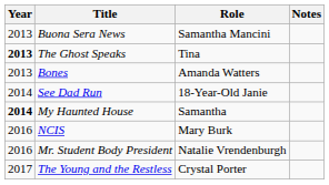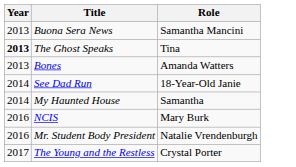 <table class="wikitable sortable">
 <tr>
 <th>Year</th>
 <th>Title</th>
 <th>Role</th>
-<th class="unsortable">Notes</th>
 </tr>
 <tr>
 <td>2013</td>
 <td><em>Buona Sera News</em></td>
 <td>Samantha Mancini</td>
-<td></td>
 </tr>
 <tr>
 <td><strong>2013</strong></td>
 <td><em>The Ghost Speaks</em></td>
 <td>Tina</td>
-<td></td>
 </tr>
 <tr>
 <td>2013</td>
 <td><em><a href='#'>Bones</a></em></td>
 <td>Amanda Watters</td>
-<td></td>
 </tr>
 <tr>
 <td>2014</td>
 <td><em><a href='#'>See Dad Run</a></em></td>
 <td>18-Year-Old Janie</td>
-<td></td>
 </tr>
 <tr>
-<td><strong>2014</strong></td>
+<td>2014</td>
 <td><em>My Haunted House</em></td>
 <td>Samantha</td>
-<td></td>
 </tr>
 <tr>
 <td>2016</td>
 <td><em><a href='#'>NCIS</a></em></td>
 <td>Mary Burk</td>
-<td></td>
 </tr>
 <tr>
 <td>2016</td>
 <td><em>Mr. Student Body President</em></td>
 <td>Natalie Vrendenburgh</td>
-<td></td>
 </tr>
 <tr>
 <td>2017</td>
 <td><em><a href='#'>The Young and the Restless</a></em></td>
 <td>Crystal Porter</td>
-<td></td>
 </tr>
 </table>
